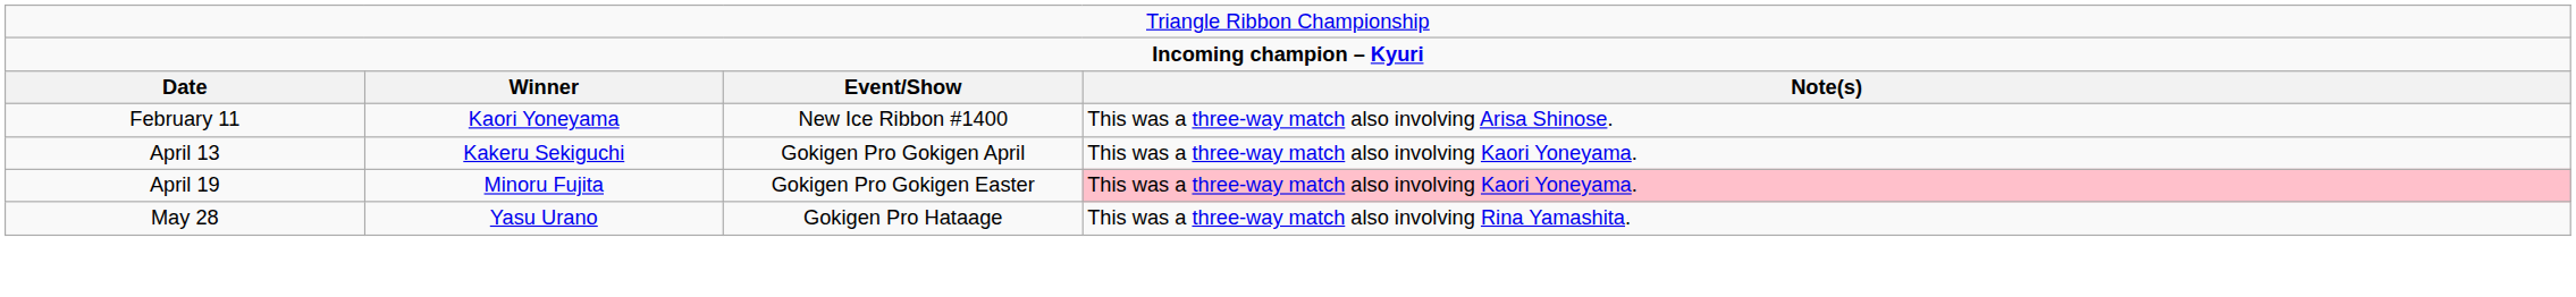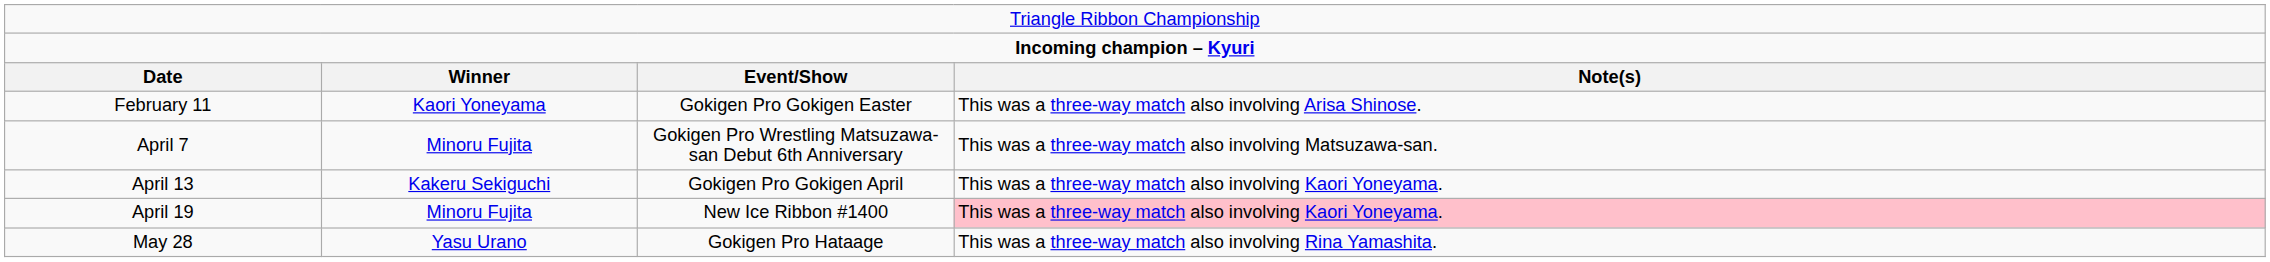 <table class="wikitable" style="text-align:center; width:100%;">
 <tr>
 <td colspan="4" style="text-align: center;"><a href='#'>Triangle Ribbon Championship</a></td>
 </tr>
 <tr>
 <td colspan="4" style="text-align: center;"><strong>Incoming champion – <a href='#'>Kyuri</a></strong></td>
 </tr>
 <tr>
 <th width=14%>Date</th>
 <th width=14%>Winner</th>
 <th width=14%>Event/Show</th>
 <th width=58%>Note(s)</th>
 </tr>
 <tr>
 <td>February 11</td>
 <td><a href='#'>Kaori Yoneyama</a></td>
-<td>New Ice Ribbon #1400</td>
+<td>Gokigen Pro Gokigen Easter</td>
 <td align=left>This was a <a href='#'>three-way match</a> also involving <a href='#'>Arisa Shinose</a>.</td>
+</tr>
+<tr>
+<td>April 7</td>
+<td><a href='#'>Minoru Fujita</a></td>
+<td>Gokigen Pro Wrestling Matsuzawa-san Debut 6th Anniversary</td>
+<td align=left>This was a <a href='#'>three-way match</a> also involving Matsuzawa-san.</td>
 </tr>
 <tr>
 <td>April 13</td>
 <td><a href='#'>Kakeru Sekiguchi</a></td>
 <td>Gokigen Pro Gokigen April</td>
 <td align=left>This was a <a href='#'>three-way match</a> also involving <a href='#'>Kaori Yoneyama</a>.</td>
 </tr>
 <tr>
 <td>April 19</td>
 <td><a href='#'>Minoru Fujita</a></td>
-<td>Gokigen Pro Gokigen Easter</td>
+<td>New Ice Ribbon #1400</td>
 <td align=left style="background: pink;">This was a <a href='#'>three-way match</a> also involving <a href='#'>Kaori Yoneyama</a>.</td>
 </tr>
 <tr>
 <td>May 28</td>
 <td><a href='#'>Yasu Urano</a></td>
 <td>Gokigen Pro Hataage</td>
 <td align=left>This was a <a href='#'>three-way match</a> also involving <a href='#'>Rina Yamashita</a>.</td>
 </tr>
 </table>
